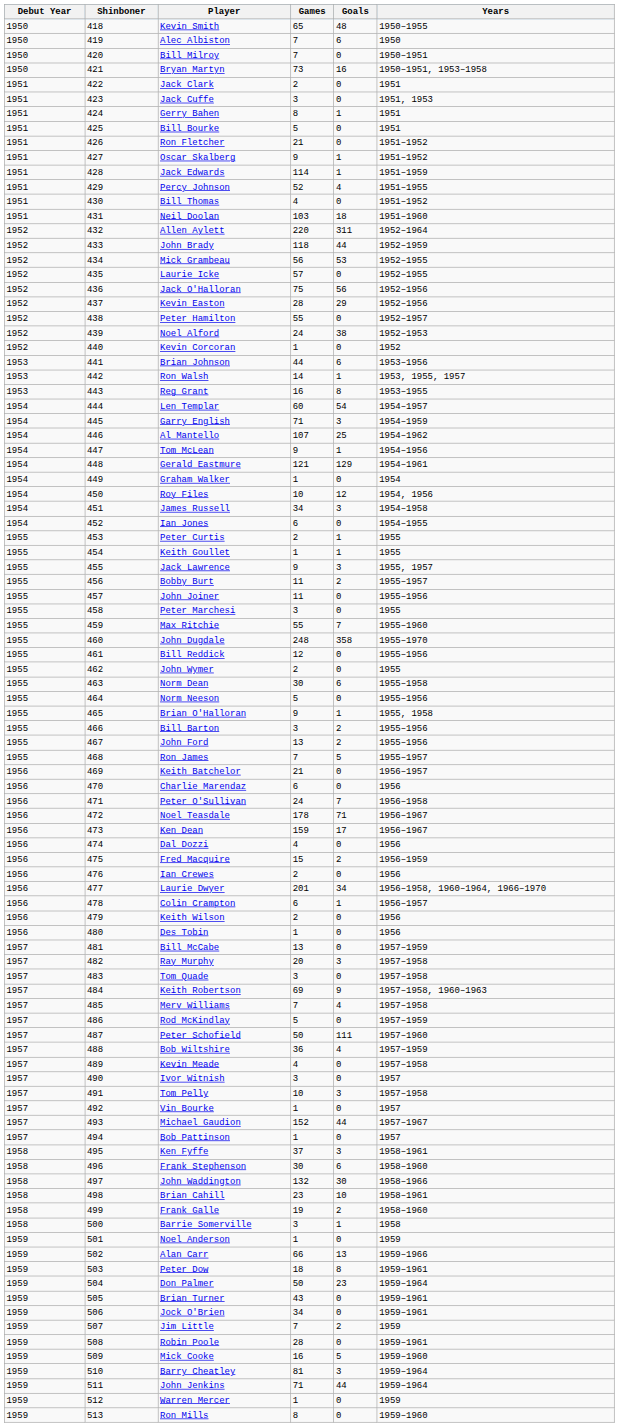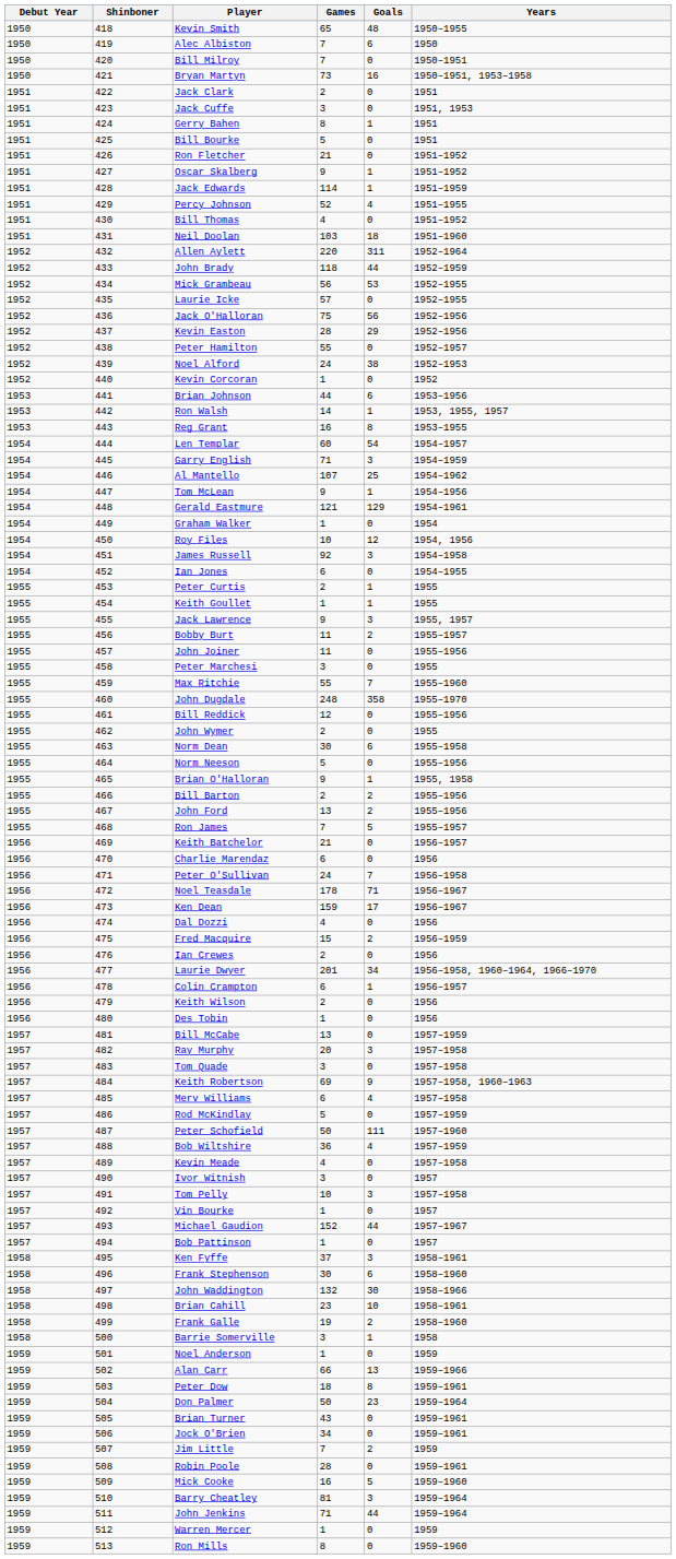 <table class="wikitable" style="width:70%;">
 <tr style="background:#87cefa;">
 <th>Debut Year</th>
 <th>Shinboner</th>
 <th>Player</th>
 <th>Games</th>
 <th>Goals</th>
 <th>Years</th>
 </tr>
 <tr>
 <td>1950</td>
 <td>418</td>
 <td><a href='#'>Kevin Smith</a></td>
 <td>65</td>
 <td>48</td>
 <td>1950–1955</td>
 </tr>
 <tr>
 <td>1950</td>
 <td>419</td>
 <td><a href='#'>Alec Albiston</a></td>
 <td>7</td>
 <td>6</td>
 <td>1950</td>
 </tr>
 <tr>
 <td>1950</td>
 <td>420</td>
 <td><a href='#'>Bill Milroy</a></td>
 <td>7</td>
 <td>0</td>
 <td>1950–1951</td>
 </tr>
 <tr>
 <td>1950</td>
 <td>421</td>
 <td><a href='#'>Bryan Martyn</a></td>
 <td>73</td>
 <td>16</td>
 <td>1950–1951, 1953–1958</td>
 </tr>
 <tr>
 <td>1951</td>
 <td>422</td>
 <td><a href='#'>Jack Clark</a></td>
 <td>2</td>
 <td>0</td>
 <td>1951</td>
 </tr>
 <tr>
 <td>1951</td>
 <td>423</td>
 <td><a href='#'>Jack Cuffe</a></td>
 <td>3</td>
 <td>0</td>
 <td>1951, 1953</td>
 </tr>
 <tr>
 <td>1951</td>
 <td>424</td>
 <td><a href='#'>Gerry Bahen</a></td>
 <td>8</td>
 <td>1</td>
 <td>1951</td>
 </tr>
 <tr>
 <td>1951</td>
 <td>425</td>
 <td><a href='#'>Bill Bourke</a></td>
 <td>5</td>
 <td>0</td>
 <td>1951</td>
 </tr>
 <tr>
 <td>1951</td>
 <td>426</td>
 <td><a href='#'>Ron Fletcher</a></td>
 <td>21</td>
 <td>0</td>
 <td>1951–1952</td>
 </tr>
 <tr>
 <td>1951</td>
 <td>427</td>
 <td><a href='#'>Oscar Skalberg</a></td>
 <td>9</td>
 <td>1</td>
 <td>1951–1952</td>
 </tr>
 <tr>
 <td>1951</td>
 <td>428</td>
 <td><a href='#'>Jack Edwards</a></td>
 <td>114</td>
 <td>1</td>
 <td>1951–1959</td>
 </tr>
 <tr>
 <td>1951</td>
 <td>429</td>
 <td><a href='#'>Percy Johnson</a></td>
 <td>52</td>
 <td>4</td>
 <td>1951–1955</td>
 </tr>
 <tr>
 <td>1951</td>
 <td>430</td>
 <td><a href='#'>Bill Thomas</a></td>
 <td>4</td>
 <td>0</td>
 <td>1951–1952</td>
 </tr>
 <tr>
 <td>1951</td>
 <td>431</td>
 <td><a href='#'>Neil Doolan</a></td>
 <td>103</td>
 <td>18</td>
 <td>1951–1960</td>
 </tr>
 <tr>
 <td>1952</td>
 <td>432</td>
 <td><a href='#'>Allen Aylett</a></td>
 <td>220</td>
 <td>311</td>
 <td>1952–1964</td>
 </tr>
 <tr>
 <td>1952</td>
 <td>433</td>
 <td><a href='#'>John Brady</a></td>
 <td>118</td>
 <td>44</td>
 <td>1952–1959</td>
 </tr>
 <tr>
 <td>1952</td>
 <td>434</td>
 <td><a href='#'>Mick Grambeau</a></td>
 <td>56</td>
 <td>53</td>
 <td>1952–1955</td>
 </tr>
 <tr>
 <td>1952</td>
 <td>435</td>
 <td><a href='#'>Laurie Icke</a></td>
 <td>57</td>
 <td>0</td>
 <td>1952–1955</td>
 </tr>
 <tr>
 <td>1952</td>
 <td>436</td>
 <td><a href='#'>Jack O'Halloran</a></td>
 <td>75</td>
 <td>56</td>
 <td>1952–1956</td>
 </tr>
 <tr>
 <td>1952</td>
 <td>437</td>
 <td><a href='#'>Kevin Easton</a></td>
 <td>28</td>
 <td>29</td>
 <td>1952–1956</td>
 </tr>
 <tr>
 <td>1952</td>
 <td>438</td>
 <td><a href='#'>Peter Hamilton</a></td>
 <td>55</td>
 <td>0</td>
 <td>1952–1957</td>
 </tr>
 <tr>
 <td>1952</td>
 <td>439</td>
 <td><a href='#'>Noel Alford</a></td>
 <td>24</td>
 <td>38</td>
 <td>1952–1953</td>
 </tr>
 <tr>
 <td>1952</td>
 <td>440</td>
 <td><a href='#'>Kevin Corcoran</a></td>
 <td>1</td>
 <td>0</td>
 <td>1952</td>
 </tr>
 <tr>
 <td>1953</td>
 <td>441</td>
 <td><a href='#'>Brian Johnson</a></td>
 <td>44</td>
 <td>6</td>
 <td>1953–1956</td>
 </tr>
 <tr>
 <td>1953</td>
 <td>442</td>
 <td><a href='#'>Ron Walsh</a></td>
 <td>14</td>
 <td>1</td>
 <td>1953, 1955, 1957</td>
 </tr>
 <tr>
 <td>1953</td>
 <td>443</td>
 <td><a href='#'>Reg Grant</a></td>
 <td>16</td>
 <td>8</td>
 <td>1953–1955</td>
 </tr>
 <tr>
 <td>1954</td>
 <td>444</td>
 <td><a href='#'>Len Templar</a></td>
 <td>60</td>
 <td>54</td>
 <td>1954–1957</td>
 </tr>
 <tr>
 <td>1954</td>
 <td>445</td>
 <td><a href='#'>Garry English</a></td>
 <td>71</td>
 <td>3</td>
 <td>1954–1959</td>
 </tr>
 <tr>
 <td>1954</td>
 <td>446</td>
 <td><a href='#'>Al Mantello</a></td>
 <td>107</td>
 <td>25</td>
 <td>1954–1962</td>
 </tr>
 <tr>
 <td>1954</td>
 <td>447</td>
 <td><a href='#'>Tom McLean</a></td>
 <td>9</td>
 <td>1</td>
 <td>1954–1956</td>
 </tr>
 <tr>
 <td>1954</td>
 <td>448</td>
 <td><a href='#'>Gerald Eastmure</a></td>
 <td>121</td>
 <td>129</td>
 <td>1954–1961</td>
 </tr>
 <tr>
 <td>1954</td>
 <td>449</td>
 <td><a href='#'>Graham Walker</a></td>
 <td>1</td>
 <td>0</td>
 <td>1954</td>
 </tr>
 <tr>
 <td>1954</td>
 <td>450</td>
 <td><a href='#'>Roy Files</a></td>
 <td>10</td>
 <td>12</td>
 <td>1954, 1956</td>
 </tr>
 <tr>
 <td>1954</td>
 <td>451</td>
 <td><a href='#'>James Russell</a></td>
-<td>34</td>
+<td>92</td>
 <td>3</td>
 <td>1954–1958</td>
 </tr>
 <tr>
 <td>1954</td>
 <td>452</td>
 <td><a href='#'>Ian Jones</a></td>
 <td>6</td>
 <td>0</td>
 <td>1954–1955</td>
 </tr>
 <tr>
 <td>1955</td>
 <td>453</td>
 <td><a href='#'>Peter Curtis</a></td>
 <td>2</td>
 <td>1</td>
 <td>1955</td>
 </tr>
 <tr>
 <td>1955</td>
 <td>454</td>
 <td><a href='#'>Keith Goullet</a></td>
 <td>1</td>
 <td>1</td>
 <td>1955</td>
 </tr>
 <tr>
 <td>1955</td>
 <td>455</td>
 <td><a href='#'>Jack Lawrence</a></td>
 <td>9</td>
 <td>3</td>
 <td>1955, 1957</td>
 </tr>
 <tr>
 <td>1955</td>
 <td>456</td>
 <td><a href='#'>Bobby Burt</a></td>
 <td>11</td>
 <td>2</td>
 <td>1955–1957</td>
 </tr>
 <tr>
 <td>1955</td>
 <td>457</td>
 <td><a href='#'>John Joiner</a></td>
 <td>11</td>
 <td>0</td>
 <td>1955–1956</td>
 </tr>
 <tr>
 <td>1955</td>
 <td>458</td>
 <td><a href='#'>Peter Marchesi</a></td>
 <td>3</td>
 <td>0</td>
 <td>1955</td>
 </tr>
 <tr>
 <td>1955</td>
 <td>459</td>
 <td><a href='#'>Max Ritchie</a></td>
 <td>55</td>
 <td>7</td>
 <td>1955–1960</td>
 </tr>
 <tr>
 <td>1955</td>
 <td>460</td>
 <td><a href='#'>John Dugdale</a></td>
 <td>248</td>
 <td>358</td>
 <td>1955–1970</td>
 </tr>
 <tr>
 <td>1955</td>
 <td>461</td>
 <td><a href='#'>Bill Reddick</a></td>
 <td>12</td>
 <td>0</td>
 <td>1955–1956</td>
 </tr>
 <tr>
 <td>1955</td>
 <td>462</td>
 <td><a href='#'>John Wymer</a></td>
 <td>2</td>
 <td>0</td>
 <td>1955</td>
 </tr>
 <tr>
 <td>1955</td>
 <td>463</td>
 <td><a href='#'>Norm Dean</a></td>
 <td>30</td>
 <td>6</td>
 <td>1955–1958</td>
 </tr>
 <tr>
 <td>1955</td>
 <td>464</td>
 <td><a href='#'>Norm Neeson</a></td>
 <td>5</td>
 <td>0</td>
 <td>1955–1956</td>
 </tr>
 <tr>
 <td>1955</td>
 <td>465</td>
 <td><a href='#'>Brian O'Halloran</a></td>
 <td>9</td>
 <td>1</td>
 <td>1955, 1958</td>
 </tr>
 <tr>
 <td>1955</td>
 <td>466</td>
 <td><a href='#'>Bill Barton</a></td>
-<td>3</td>
+<td>2</td>
 <td>2</td>
 <td>1955–1956</td>
 </tr>
 <tr>
 <td>1955</td>
 <td>467</td>
 <td><a href='#'>John Ford</a></td>
 <td>13</td>
 <td>2</td>
 <td>1955–1956</td>
 </tr>
 <tr>
 <td>1955</td>
 <td>468</td>
 <td><a href='#'>Ron James</a></td>
 <td>7</td>
 <td>5</td>
 <td>1955–1957</td>
 </tr>
 <tr>
 <td>1956</td>
 <td>469</td>
 <td><a href='#'>Keith Batchelor</a></td>
 <td>21</td>
 <td>0</td>
 <td>1956–1957</td>
 </tr>
 <tr>
 <td>1956</td>
 <td>470</td>
 <td><a href='#'>Charlie Marendaz</a></td>
 <td>6</td>
 <td>0</td>
 <td>1956</td>
 </tr>
 <tr>
 <td>1956</td>
 <td>471</td>
 <td><a href='#'>Peter O'Sullivan</a></td>
 <td>24</td>
 <td>7</td>
 <td>1956–1958</td>
 </tr>
 <tr>
 <td>1956</td>
 <td>472</td>
 <td><a href='#'>Noel Teasdale</a></td>
 <td>178</td>
 <td>71</td>
 <td>1956–1967</td>
 </tr>
 <tr>
 <td>1956</td>
 <td>473</td>
 <td><a href='#'>Ken Dean</a></td>
 <td>159</td>
 <td>17</td>
 <td>1956–1967</td>
 </tr>
 <tr>
 <td>1956</td>
 <td>474</td>
 <td><a href='#'>Dal Dozzi</a></td>
 <td>4</td>
 <td>0</td>
 <td>1956</td>
 </tr>
 <tr>
 <td>1956</td>
 <td>475</td>
 <td><a href='#'>Fred Macquire</a></td>
 <td>15</td>
 <td>2</td>
 <td>1956–1959</td>
 </tr>
 <tr>
 <td>1956</td>
 <td>476</td>
 <td><a href='#'>Ian Crewes</a></td>
 <td>2</td>
 <td>0</td>
 <td>1956</td>
 </tr>
 <tr>
 <td>1956</td>
 <td>477</td>
 <td><a href='#'>Laurie Dwyer</a></td>
 <td>201</td>
 <td>34</td>
 <td>1956–1958, 1960–1964, 1966–1970</td>
 </tr>
 <tr>
 <td>1956</td>
 <td>478</td>
 <td><a href='#'>Colin Crampton</a></td>
 <td>6</td>
 <td>1</td>
 <td>1956–1957</td>
 </tr>
 <tr>
 <td>1956</td>
 <td>479</td>
 <td><a href='#'>Keith Wilson</a></td>
 <td>2</td>
 <td>0</td>
 <td>1956</td>
 </tr>
 <tr>
 <td>1956</td>
 <td>480</td>
 <td><a href='#'>Des Tobin</a></td>
 <td>1</td>
 <td>0</td>
 <td>1956</td>
 </tr>
 <tr>
 <td>1957</td>
 <td>481</td>
 <td><a href='#'>Bill McCabe</a></td>
 <td>13</td>
 <td>0</td>
 <td>1957–1959</td>
 </tr>
 <tr>
 <td>1957</td>
 <td>482</td>
 <td><a href='#'>Ray Murphy</a></td>
 <td>20</td>
 <td>3</td>
 <td>1957–1958</td>
 </tr>
 <tr>
 <td>1957</td>
 <td>483</td>
 <td><a href='#'>Tom Quade</a></td>
 <td>3</td>
 <td>0</td>
 <td>1957–1958</td>
 </tr>
 <tr>
 <td>1957</td>
 <td>484</td>
 <td><a href='#'>Keith Robertson</a></td>
 <td>69</td>
 <td>9</td>
 <td>1957–1958, 1960–1963</td>
 </tr>
 <tr>
 <td>1957</td>
 <td>485</td>
 <td><a href='#'>Merv Williams</a></td>
-<td>7</td>
+<td>6</td>
 <td>4</td>
 <td>1957–1958</td>
 </tr>
 <tr>
 <td>1957</td>
 <td>486</td>
 <td><a href='#'>Rod McKindlay</a></td>
 <td>5</td>
 <td>0</td>
 <td>1957–1959</td>
 </tr>
 <tr>
 <td>1957</td>
 <td>487</td>
 <td><a href='#'>Peter Schofield</a></td>
 <td>50</td>
 <td>111</td>
 <td>1957–1960</td>
 </tr>
 <tr>
 <td>1957</td>
 <td>488</td>
 <td><a href='#'>Bob Wiltshire</a></td>
 <td>36</td>
 <td>4</td>
 <td>1957–1959</td>
 </tr>
 <tr>
 <td>1957</td>
 <td>489</td>
 <td><a href='#'>Kevin Meade</a></td>
 <td>4</td>
 <td>0</td>
 <td>1957–1958</td>
 </tr>
 <tr>
 <td>1957</td>
 <td>490</td>
 <td><a href='#'>Ivor Witnish</a></td>
 <td>3</td>
 <td>0</td>
 <td>1957</td>
 </tr>
 <tr>
 <td>1957</td>
 <td>491</td>
 <td><a href='#'>Tom Pelly</a></td>
 <td>10</td>
 <td>3</td>
 <td>1957–1958</td>
 </tr>
 <tr>
 <td>1957</td>
 <td>492</td>
 <td><a href='#'>Vin Bourke</a></td>
 <td>1</td>
 <td>0</td>
 <td>1957</td>
 </tr>
 <tr>
 <td>1957</td>
 <td>493</td>
 <td><a href='#'>Michael Gaudion</a></td>
 <td>152</td>
 <td>44</td>
 <td>1957–1967</td>
 </tr>
 <tr>
 <td>1957</td>
 <td>494</td>
 <td><a href='#'>Bob Pattinson</a></td>
 <td>1</td>
 <td>0</td>
 <td>1957</td>
 </tr>
 <tr>
 <td>1958</td>
 <td>495</td>
 <td><a href='#'>Ken Fyffe</a></td>
 <td>37</td>
 <td>3</td>
 <td>1958–1961</td>
 </tr>
 <tr>
 <td>1958</td>
 <td>496</td>
 <td><a href='#'>Frank Stephenson</a></td>
 <td>30</td>
 <td>6</td>
 <td>1958–1960</td>
 </tr>
 <tr>
 <td>1958</td>
 <td>497</td>
 <td><a href='#'>John Waddington</a></td>
 <td>132</td>
 <td>30</td>
 <td>1958–1966</td>
 </tr>
 <tr>
 <td>1958</td>
 <td>498</td>
 <td><a href='#'>Brian Cahill</a></td>
 <td>23</td>
 <td>10</td>
 <td>1958–1961</td>
 </tr>
 <tr>
 <td>1958</td>
 <td>499</td>
 <td><a href='#'>Frank Galle</a></td>
 <td>19</td>
 <td>2</td>
 <td>1958–1960</td>
 </tr>
 <tr>
 <td>1958</td>
 <td>500</td>
 <td><a href='#'>Barrie Somerville</a></td>
 <td>3</td>
 <td>1</td>
 <td>1958</td>
 </tr>
 <tr>
 <td>1959</td>
 <td>501</td>
 <td><a href='#'>Noel Anderson</a></td>
 <td>1</td>
 <td>0</td>
 <td>1959</td>
 </tr>
 <tr>
 <td>1959</td>
 <td>502</td>
 <td><a href='#'>Alan Carr</a></td>
 <td>66</td>
 <td>13</td>
 <td>1959–1966</td>
 </tr>
 <tr>
 <td>1959</td>
 <td>503</td>
 <td><a href='#'>Peter Dow</a></td>
 <td>18</td>
 <td>8</td>
 <td>1959–1961</td>
 </tr>
 <tr>
 <td>1959</td>
 <td>504</td>
 <td><a href='#'>Don Palmer</a></td>
 <td>50</td>
 <td>23</td>
 <td>1959–1964</td>
 </tr>
 <tr>
 <td>1959</td>
 <td>505</td>
 <td><a href='#'>Brian Turner</a></td>
 <td>43</td>
 <td>0</td>
 <td>1959–1961</td>
 </tr>
 <tr>
 <td>1959</td>
 <td>506</td>
 <td><a href='#'>Jock O'Brien</a></td>
 <td>34</td>
 <td>0</td>
 <td>1959–1961</td>
 </tr>
 <tr>
 <td>1959</td>
 <td>507</td>
 <td><a href='#'>Jim Little</a></td>
 <td>7</td>
 <td>2</td>
 <td>1959</td>
 </tr>
 <tr>
 <td>1959</td>
 <td>508</td>
 <td><a href='#'>Robin Poole</a></td>
 <td>28</td>
 <td>0</td>
 <td>1959–1961</td>
 </tr>
 <tr>
 <td>1959</td>
 <td>509</td>
 <td><a href='#'>Mick Cooke</a></td>
 <td>16</td>
 <td>5</td>
 <td>1959–1960</td>
 </tr>
 <tr>
 <td>1959</td>
 <td>510</td>
 <td><a href='#'>Barry Cheatley</a></td>
 <td>81</td>
 <td>3</td>
 <td>1959–1964</td>
 </tr>
 <tr>
 <td>1959</td>
 <td>511</td>
 <td><a href='#'>John Jenkins</a></td>
 <td>71</td>
 <td>44</td>
 <td>1959–1964</td>
 </tr>
 <tr>
 <td>1959</td>
 <td>512</td>
 <td><a href='#'>Warren Mercer</a></td>
 <td>1</td>
 <td>0</td>
 <td>1959</td>
 </tr>
 <tr>
 <td>1959</td>
 <td>513</td>
 <td><a href='#'>Ron Mills</a></td>
 <td>8</td>
 <td>0</td>
 <td>1959–1960</td>
 </tr>
 </table>
